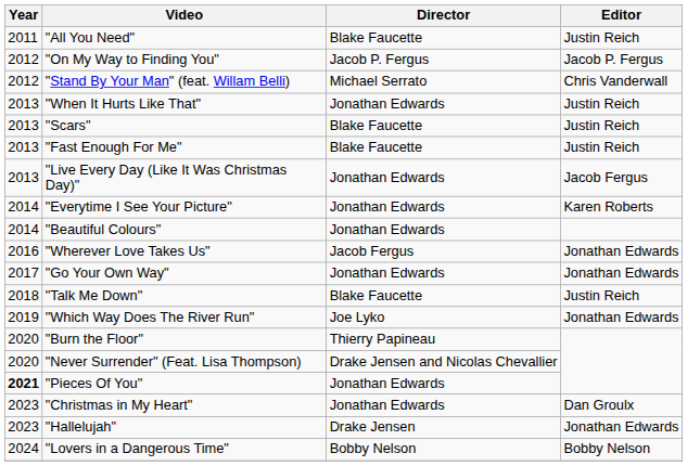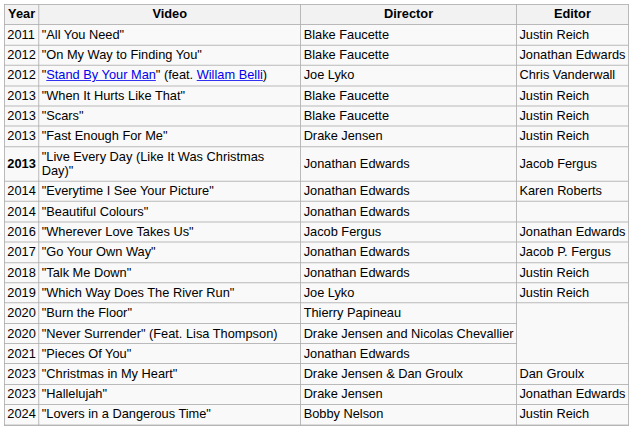 <table class="wikitable plainrowheaders">
 <tr>
 <th>Year</th>
 <th style="width:20em;">Video</th>
 <th>Director</th>
 <th>Editor</th>
 </tr>
 <tr>
 <td>2011</td>
 <td>"All You Need"</td>
 <td>Blake Faucette</td>
 <td>Justin Reich</td>
 </tr>
 <tr>
 <td>2012</td>
 <td>"On My Way to Finding You"</td>
-<td>Jacob P. Fergus</td>
-<td>Jacob P. Fergus</td>
+<td>Blake Faucette</td>
+<td>Jonathan Edwards</td>
 </tr>
 <tr>
 <td>2012</td>
 <td>"<a href='#'>Stand By Your Man</a>" (feat. <a href='#'>Willam Belli</a>)</td>
-<td>Michael Serrato</td>
+<td>Joe Lyko</td>
 <td>Chris Vanderwall</td>
 </tr>
 <tr>
 <td>2013</td>
 <td>"When It Hurts Like That"</td>
-<td>Jonathan Edwards</td>
+<td>Blake Faucette</td>
 <td>Justin Reich</td>
 </tr>
 <tr>
 <td>2013</td>
 <td>"Scars"</td>
 <td>Blake Faucette</td>
 <td>Justin Reich</td>
 </tr>
 <tr>
 <td>2013</td>
 <td>"Fast Enough For Me"</td>
-<td>Blake Faucette</td>
+<td>Drake Jensen</td>
 <td>Justin Reich</td>
 </tr>
 <tr>
-<td>2013</td>
+<td><strong>2013</strong></td>
 <td>"Live Every Day (Like It Was Christmas Day)"</td>
 <td>Jonathan Edwards</td>
 <td>Jacob Fergus</td>
 </tr>
 <tr>
 <td>2014</td>
 <td>"Everytime I See Your Picture"</td>
 <td>Jonathan Edwards</td>
 <td>Karen Roberts</td>
 </tr>
 <tr>
 <td>2014</td>
 <td>"Beautiful Colours"</td>
 <td>Jonathan Edwards</td>
 </tr>
 <tr>
 <td>2016</td>
 <td>"Wherever Love Takes Us"</td>
 <td>Jacob Fergus</td>
 <td>Jonathan Edwards</td>
 </tr>
 <tr>
 <td>2017</td>
 <td>"Go Your Own Way"</td>
 <td>Jonathan Edwards</td>
-<td>Jonathan Edwards</td>
+<td>Jacob P. Fergus</td>
 </tr>
 <tr>
 <td>2018</td>
 <td>"Talk Me Down"</td>
-<td>Blake Faucette</td>
+<td>Jonathan Edwards</td>
 <td>Justin Reich</td>
 </tr>
 <tr>
 <td>2019</td>
 <td>"Which Way Does The River Run"</td>
 <td>Joe Lyko</td>
-<td>Jonathan Edwards</td>
+<td>Justin Reich</td>
 </tr>
 <tr>
 <td>2020</td>
 <td>"Burn the Floor"</td>
 <td>Thierry Papineau</td>
 </tr>
 <tr>
 <td>2020</td>
 <td>"Never Surrender" (Feat. Lisa Thompson)</td>
 <td>Drake Jensen and Nicolas Chevallier</td>
 </tr>
 <tr>
-<td><strong>2021</strong></td>
+<td>2021</td>
 <td>"Pieces Of You"</td>
 <td>Jonathan Edwards</td>
 </tr>
 <tr>
 <td>2023</td>
 <td>"Christmas in My Heart"</td>
-<td>Jonathan Edwards</td>
+<td>Drake Jensen & Dan Groulx</td>
 <td>Dan Groulx</td>
 </tr>
 <tr>
 <td>2023</td>
 <td>"Hallelujah"</td>
 <td>Drake Jensen</td>
 <td>Jonathan Edwards</td>
 </tr>
 <tr>
 <td>2024</td>
 <td>"Lovers in a Dangerous Time"</td>
 <td>Bobby Nelson</td>
-<td>Bobby Nelson</td>
+<td>Justin Reich</td>
 </tr>
 <tr>
 </tr>
 </table>
